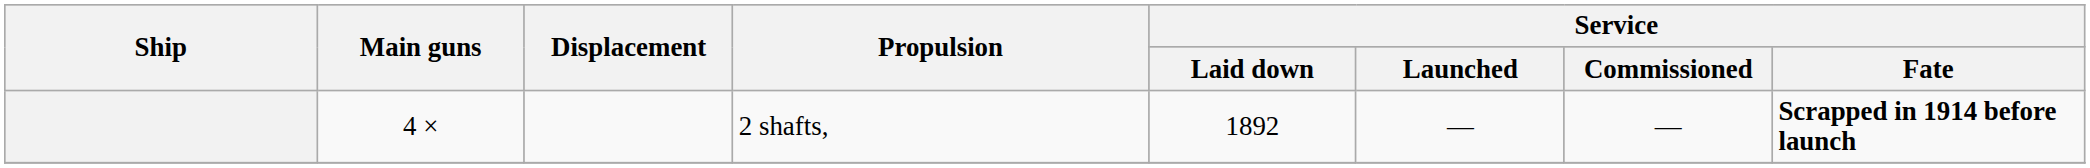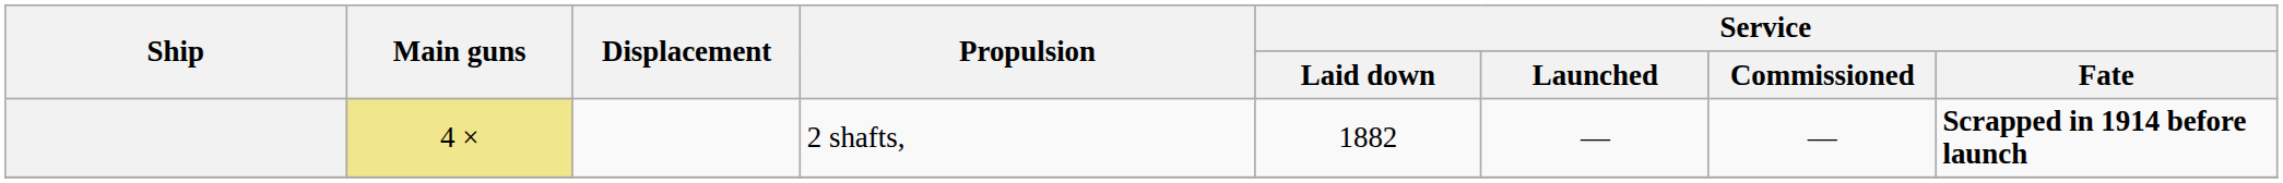 <table class="wikitable" width=98%>
 <tr valign="center"|- valign="center">
 <th width=15%; align= center rowspan=2 scope="col">Ship</th>
 <th width=10%; align= center rowspan=2 scope="col">Main guns</th>
 <th width=10%; align= center rowspan=2 scope="col">Displacement</th>
 <th width=20%; align= center rowspan=2 scope="col">Propulsion</th>
 <th width=40%; align= center colspan=4>Service</th>
 </tr>
 <tr valign="center">
 <th width=10%; align= center scope="col">Laid down</th>
 <th width=10%; align= center scope="col">Launched</th>
 <th width=10%; align= center scope="col">Commissioned</th>
 <th width=20%; align= center scope="col">Fate</th>
 </tr>
 <tr valign="center">
 <th align= center></th>
-<td align= center>4 × <a href='#'></a></td>
+<td align= center style="background: khaki;">4 × <a href='#'></a></td>
 <td align= center></td>
 <td align= left>2 shafts, </td>
-<td align= center>1892</td>
+<td align= center>1882</td>
 <td align= center>—</td>
 <td align= center>—</td>
 <td align= left><strong>Scrapped in 1914 before launch</strong></td>
 </tr>
 <tr>
 </tr>
 </table>
